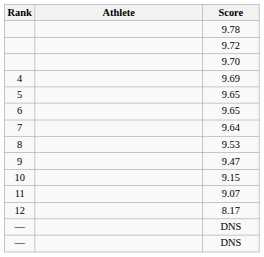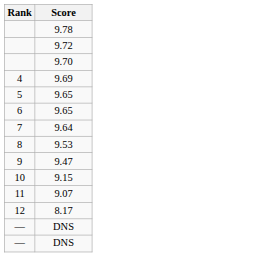 <table class=wikitable style="text-align:center">
 <tr>
 <th width=40>Rank</th>
-<th width=250>Athlete</th>
 <th width=80>Score</th>
 </tr>
 <tr>
 <td></td>
-<td align=left></td>
 <td>9.78</td>
 </tr>
 <tr>
 <td></td>
-<td align=left></td>
 <td>9.72</td>
 </tr>
 <tr>
 <td></td>
-<td align=left></td>
 <td>9.70</td>
 </tr>
 <tr>
 <td>4</td>
-<td align=left></td>
 <td>9.69</td>
 </tr>
 <tr>
 <td>5</td>
-<td align=left></td>
 <td>9.65</td>
 </tr>
 <tr>
 <td>6</td>
-<td align=left></td>
 <td>9.65</td>
 </tr>
 <tr>
 <td>7</td>
-<td align=left></td>
 <td>9.64</td>
 </tr>
 <tr>
 <td>8</td>
-<td align=left></td>
 <td>9.53</td>
 </tr>
 <tr>
 <td>9</td>
-<td align=left></td>
 <td>9.47</td>
 </tr>
 <tr>
 <td>10</td>
-<td align=left></td>
 <td>9.15</td>
 </tr>
 <tr>
 <td>11</td>
-<td align=left></td>
 <td>9.07</td>
 </tr>
 <tr>
 <td>12</td>
-<td align=left></td>
 <td>8.17</td>
 </tr>
 <tr>
 <td>—</td>
-<td align=left></td>
 <td>DNS</td>
 </tr>
 <tr>
 <td>—</td>
-<td align=left></td>
 <td>DNS</td>
 </tr>
 </table>
